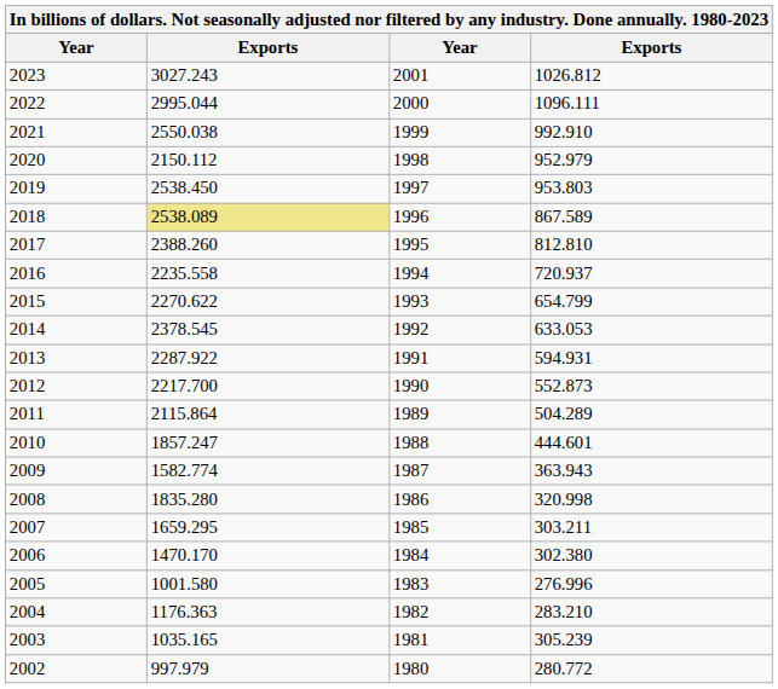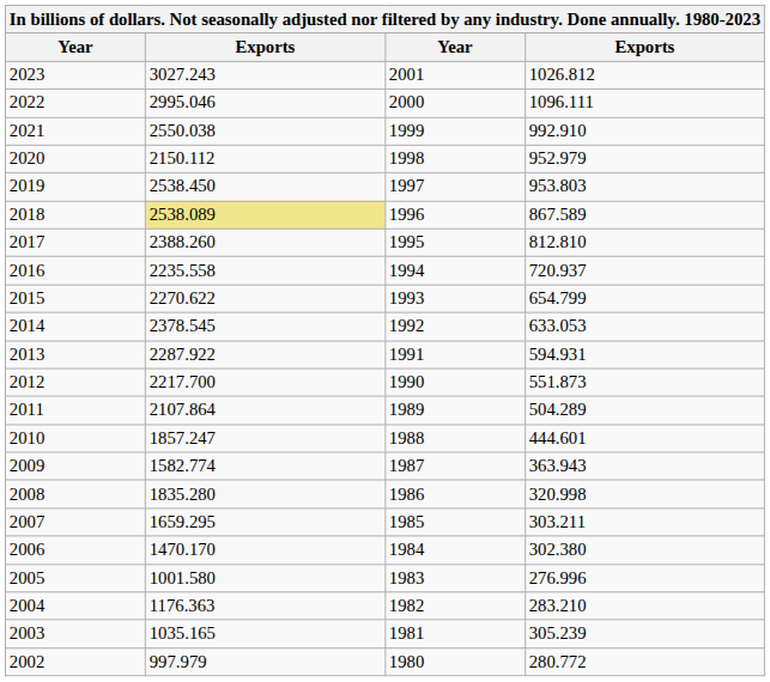 <table class="wikitable">
 <tr>
 <th colspan="4">In billions of dollars. Not seasonally adjusted nor filtered by any industry. Done annually. 1980-2023</th>
 </tr>
 <tr>
 <th>Year</th>
 <th>Exports</th>
 <th>Year</th>
 <th>Exports</th>
 </tr>
 <tr>
 <td>2023</td>
 <td>3027.243</td>
 <td>2001</td>
 <td>1026.812</td>
 </tr>
 <tr>
 <td>2022</td>
-<td>2995.044</td>
+<td>2995.046</td>
 <td>2000</td>
 <td>1096.111</td>
 </tr>
 <tr>
 <td>2021</td>
 <td>2550.038</td>
 <td>1999</td>
 <td>992.910</td>
 </tr>
 <tr>
 <td>2020</td>
 <td>2150.112</td>
 <td>1998</td>
 <td>952.979</td>
 </tr>
 <tr>
 <td>2019</td>
 <td>2538.450</td>
 <td>1997</td>
 <td>953.803</td>
 </tr>
 <tr>
 <td>2018</td>
 <td style="background: khaki;">2538.089</td>
 <td>1996</td>
 <td>867.589</td>
 </tr>
 <tr>
 <td>2017</td>
 <td>2388.260</td>
 <td>1995</td>
 <td>812.810</td>
 </tr>
 <tr>
 <td>2016</td>
 <td>2235.558</td>
 <td>1994</td>
 <td>720.937</td>
 </tr>
 <tr>
 <td>2015</td>
 <td>2270.622</td>
 <td>1993</td>
 <td>654.799</td>
 </tr>
 <tr>
 <td>2014</td>
 <td>2378.545</td>
 <td>1992</td>
 <td>633.053</td>
 </tr>
 <tr>
 <td>2013</td>
 <td>2287.922</td>
 <td>1991</td>
 <td>594.931</td>
 </tr>
 <tr>
 <td>2012</td>
 <td>2217.700</td>
 <td>1990</td>
-<td>552.873</td>
+<td>551.873</td>
 </tr>
 <tr>
 <td>2011</td>
-<td>2115.864</td>
+<td>2107.864</td>
 <td>1989</td>
 <td>504.289</td>
 </tr>
 <tr>
 <td>2010</td>
 <td>1857.247</td>
 <td>1988</td>
 <td>444.601</td>
 </tr>
 <tr>
 <td>2009</td>
 <td>1582.774</td>
 <td>1987</td>
 <td>363.943</td>
 </tr>
 <tr>
 <td>2008</td>
 <td>1835.280</td>
 <td>1986</td>
 <td>320.998</td>
 </tr>
 <tr>
 <td>2007</td>
 <td>1659.295</td>
 <td>1985</td>
 <td>303.211</td>
 </tr>
 <tr>
 <td>2006</td>
 <td>1470.170</td>
 <td>1984</td>
 <td>302.380</td>
 </tr>
 <tr>
 <td>2005</td>
 <td>1001.580</td>
 <td>1983</td>
 <td>276.996</td>
 </tr>
 <tr>
 <td>2004</td>
 <td>1176.363</td>
 <td>1982</td>
 <td>283.210</td>
 </tr>
 <tr>
 <td>2003</td>
 <td>1035.165</td>
 <td>1981</td>
 <td>305.239</td>
 </tr>
 <tr>
 <td>2002</td>
 <td>997.979</td>
 <td>1980</td>
 <td>280.772</td>
 </tr>
 </table>
